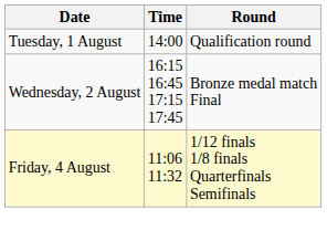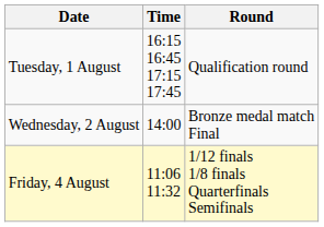 <table class=wikitable>
 <tr>
 <th>Date</th>
 <th>Time</th>
 <th>Round</th>
 </tr>
 <tr>
 <td>Tuesday, 1 August</td>
-<td>14:00</td>
+<td>16:15 <br> 16:45 <br> 17:15 <br> 17:45</td>
 <td>Qualification round</td>
 </tr>
 <tr>
 <td>Wednesday, 2 August</td>
-<td>16:15 <br> 16:45 <br> 17:15 <br> 17:45</td>
+<td>14:00</td>
 <td>Bronze medal match <br> Final</td>
 </tr>
 <tr style=background:lemonchiffon>
 <td>Friday, 4 August</td>
 <td>11:06 <br> 11:32</td>
 <td>1/12 finals <br> 1/8 finals <br> Quarterfinals <br> Semifinals</td>
 </tr>
 </table>
